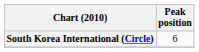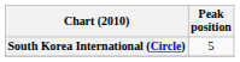 <table class="wikitable sortable plainrowheaders">
 <tr>
 <th align="center">Chart (2010)</th>
 <th align="center">Peak<br>position</th>
 </tr>
 <tr>
 <th scope="row">South Korea International (<a href='#'>Circle</a>)</th>
-<td align="center">6</td>
+<td align="center">5</td>
 </tr>
 <tr>
 </tr>
 <tr>
 </tr>
 <tr>
 </tr>
 </table>
